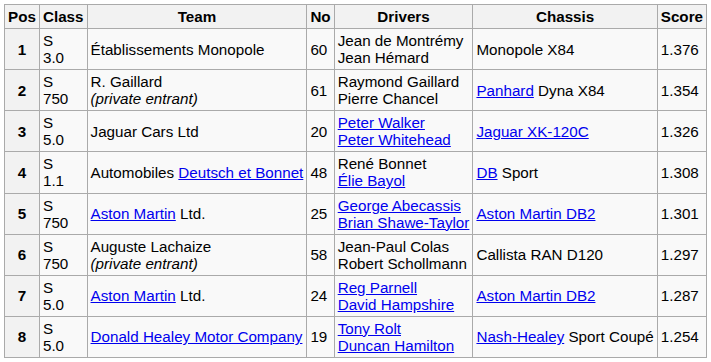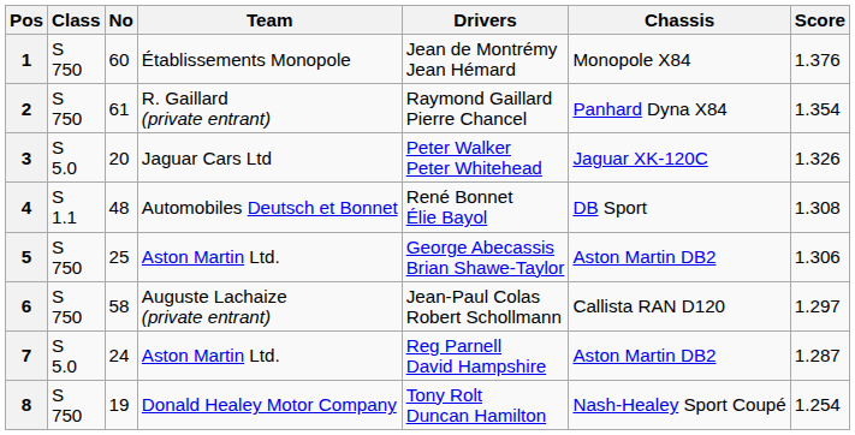 <table class="wikitable" style="font-size: 95%;">
 <tr>
 <th>Pos</th>
 <th>Class</th>
+<th>No</th>
 <th>Team</th>
-<th>No</th>
 <th>Drivers</th>
 <th>Chassis</th>
 <th>Score</th>
 </tr>
 <tr>
 <th>1</th>
-<td>S<br>3.0</td>
+<td>S<br>750</td>
+<td>60</td>
 <td> Établissements Monopole</td>
-<td>60</td>
 <td> Jean de Montrémy<br> Jean Hémard</td>
 <td>Monopole X84</td>
 <td>1.376</td>
 </tr>
 <tr>
 <th>2</th>
 <td>S<br>750</td>
+<td>61</td>
 <td> R. Gaillard<br><em>(private entrant)</em></td>
-<td>61</td>
 <td> Raymond Gaillard<br> Pierre Chancel</td>
 <td><a href='#'>Panhard</a> Dyna X84</td>
 <td>1.354</td>
 </tr>
 <tr>
 <th>3</th>
 <td>S<br>5.0</td>
+<td>20</td>
 <td> Jaguar Cars Ltd</td>
-<td>20</td>
 <td> <a href='#'>Peter Walker</a><br> <a href='#'>Peter Whitehead</a></td>
 <td><a href='#'>Jaguar XK-120C</a></td>
 <td>1.326</td>
 </tr>
 <tr>
 <th>4</th>
 <td>S<br>1.1</td>
+<td>48</td>
 <td> Automobiles <a href='#'>Deutsch et Bonnet</a></td>
-<td>48</td>
 <td> René Bonnet<br> <a href='#'>Élie Bayol</a></td>
 <td><a href='#'>DB</a> Sport</td>
 <td>1.308</td>
 </tr>
 <tr>
 <th>5</th>
 <td>S<br>750</td>
+<td>25</td>
 <td> <a href='#'>Aston Martin</a> Ltd.</td>
-<td>25</td>
 <td> <a href='#'>George Abecassis</a><br> <a href='#'>Brian Shawe-Taylor</a></td>
 <td><a href='#'>Aston Martin DB2</a></td>
-<td>1.301</td>
+<td>1.306</td>
 </tr>
 <tr>
 <th>6</th>
 <td>S<br>750</td>
+<td>58</td>
 <td> Auguste Lachaize<br><em>(private entrant)</em></td>
-<td>58</td>
 <td> Jean-Paul Colas<br> Robert Schollmann</td>
 <td>Callista RAN D120</td>
 <td>1.297</td>
 </tr>
 <tr>
 <th>7</th>
 <td>S<br>5.0</td>
+<td>24</td>
 <td> <a href='#'>Aston Martin</a> Ltd.</td>
-<td>24</td>
 <td> <a href='#'>Reg Parnell</a><br> <a href='#'>David Hampshire</a></td>
 <td><a href='#'>Aston Martin DB2</a></td>
 <td>1.287</td>
 </tr>
 <tr>
 <th>8</th>
-<td>S<br>5.0</td>
+<td>S<br>750</td>
+<td>19</td>
 <td> <a href='#'>Donald Healey Motor Company</a></td>
-<td>19</td>
 <td> <a href='#'>Tony Rolt</a><br> <a href='#'>Duncan Hamilton</a></td>
 <td><a href='#'>Nash-Healey</a> Sport Coupé</td>
 <td>1.254</td>
 </tr>
 </table>
